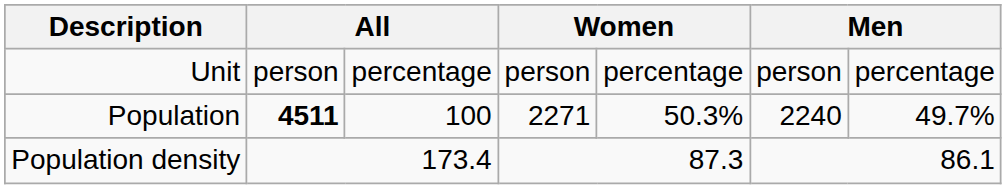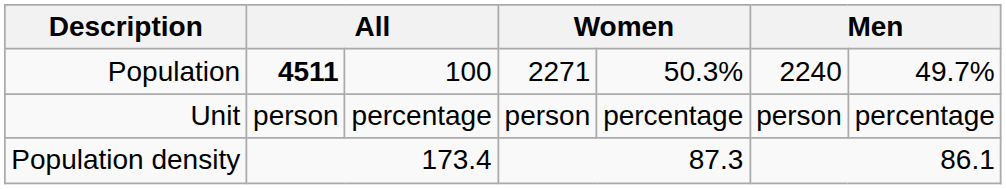 <table class="wikitable" style="text-align:right;">
 <tr>
 <th>Description</th>
 <th colspan=2>All</th>
 <th colspan=2>Women</th>
 <th colspan=2>Men</th>
+</tr>
+<tr ->
+<td>Population</td>
+<td><strong>4511</strong></td>
+<td>100</td>
+<td>2271</td>
+<td>50.3%</td>
+<td>2240</td>
+<td>49.7%</td>
 </tr>
 <tr>
 <td>Unit</td>
 <td>person</td>
 <td>percentage</td>
 <td>person</td>
 <td>percentage</td>
 <td>person</td>
 <td>percentage</td>
 </tr>
 <tr ->
-<td>Population</td>
-<td><strong>4511</strong></td>
-<td>100</td>
-<td>2271</td>
-<td>50.3%</td>
-<td>2240</td>
-<td>49.7%</td>
-</tr>
-<tr ->
 <td>Population density</td>
 <td colspan=2>173.4</td>
 <td colspan=2>87.3</td>
 <td colspan=2>86.1</td>
 </tr>
 </table>
